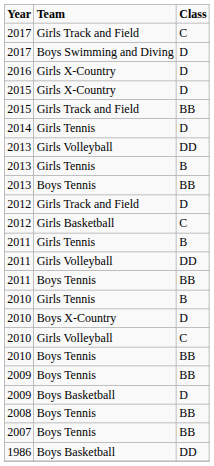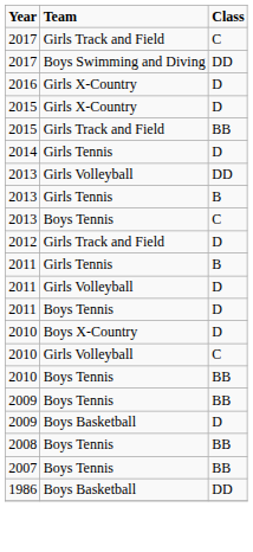 <table class="wikitable">
 <tr>
 <td><strong>Year</strong></td>
 <td><strong>Team</strong></td>
 <td><strong>Class</strong></td>
 </tr>
 <tr>
 <td>2017</td>
 <td>Girls Track and Field</td>
 <td>C</td>
 </tr>
 <tr>
 <td>2017</td>
 <td>Boys Swimming and Diving</td>
-<td>D</td>
+<td>DD</td>
 </tr>
 <tr>
 <td>2016</td>
 <td>Girls X-Country</td>
 <td>D</td>
 </tr>
 <tr>
 <td>2015</td>
 <td>Girls X-Country</td>
 <td>D</td>
 </tr>
 <tr>
 <td>2015</td>
 <td>Girls Track and Field</td>
 <td>BB</td>
 </tr>
 <tr>
 <td>2014</td>
 <td>Girls Tennis</td>
 <td>D</td>
 </tr>
 <tr>
 <td>2013</td>
 <td>Girls Volleyball</td>
 <td>DD</td>
 </tr>
 <tr>
 <td>2013</td>
 <td>Girls Tennis</td>
 <td>B</td>
 </tr>
 <tr>
 <td>2013</td>
 <td>Boys Tennis</td>
-<td>BB</td>
+<td>C</td>
 </tr>
 <tr>
 <td>2012</td>
 <td>Girls Track and Field</td>
 <td>D</td>
-</tr>
-<tr>
-<td>2012</td>
-<td>Girls Basketball</td>
-<td>C</td>
 </tr>
 <tr>
 <td>2011</td>
 <td>Girls Tennis</td>
 <td>B</td>
 </tr>
 <tr>
 <td>2011</td>
 <td>Girls Volleyball</td>
-<td>DD</td>
+<td>D</td>
 </tr>
 <tr>
 <td>2011</td>
 <td>Boys Tennis</td>
-<td>BB</td>
-</tr>
-<tr>
-<td>2010</td>
-<td>Girls Tennis</td>
-<td>B</td>
+<td>D</td>
 </tr>
 <tr>
 <td>2010</td>
 <td>Boys X-Country</td>
 <td>D</td>
 </tr>
 <tr>
 <td>2010</td>
 <td>Girls Volleyball</td>
 <td>C</td>
 </tr>
 <tr>
 <td>2010</td>
 <td>Boys Tennis</td>
 <td>BB</td>
 </tr>
 <tr>
 <td>2009</td>
 <td>Boys Tennis</td>
 <td>BB</td>
 </tr>
 <tr>
 <td>2009</td>
 <td>Boys Basketball</td>
 <td>D</td>
 </tr>
 <tr>
 <td>2008</td>
 <td>Boys Tennis</td>
 <td>BB</td>
 </tr>
 <tr>
 <td>2007</td>
 <td>Boys Tennis</td>
 <td>BB</td>
 </tr>
 <tr>
 <td>1986</td>
 <td>Boys Basketball</td>
 <td>DD</td>
 </tr>
 <tr>
 </tr>
 </table>
